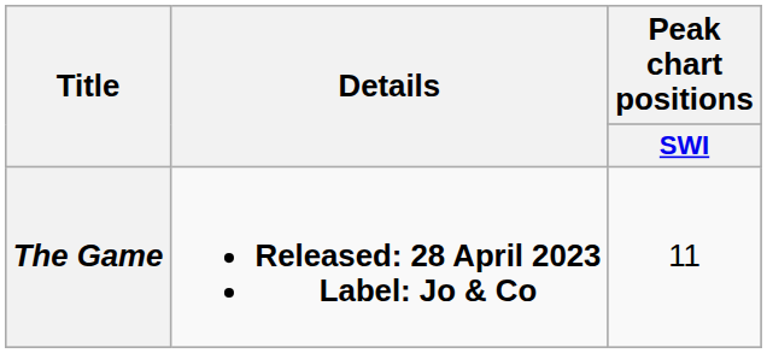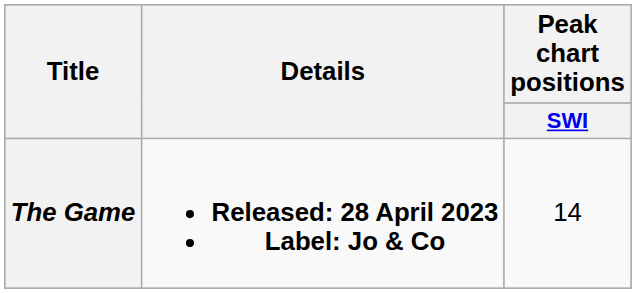 <table class="wikitable plainrowheaders" style="text-align:center">
 <tr>
 <th scope="col" rowspan="2">Title</th>
 <th scope="col" rowspan="2">Details</th>
 <th scope="col" colspan="1">Peak chart positions</th>
 </tr>
 <tr>
 <th scope="col" style="width:3em;font-size:85%;"><a href='#'>SWI</a><br></th>
 </tr>
 <tr>
 <th scope="row"><em>The Game</em></th>
 <td><strong><br><ul><li>Released: 28 April 2023</li><li>Label: Jo & Co</li></ul></strong></td>
-<td>11</td>
+<td>14</td>
 </tr>
 </table>
